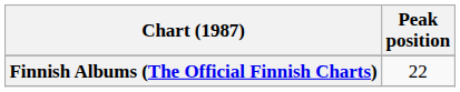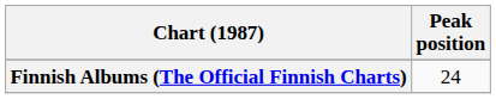 <table class="wikitable sortable plainrowheaders">
 <tr>
 <th>Chart (1987)</th>
 <th>Peak<br>position</th>
 </tr>
 <tr>
 </tr>
 <tr>
 <th scope="row">Finnish Albums (<a href='#'>The Official Finnish Charts</a>)</th>
-<td align="center">22</td>
+<td align="center">24</td>
 </tr>
 <tr>
 </tr>
 <tr>
 </tr>
 <tr>
 </tr>
 </table>
